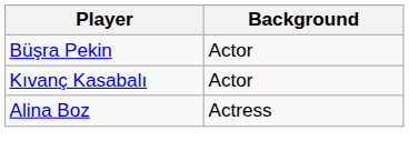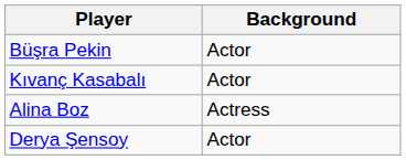 <table class="wikitable">
 <tr>
 <th width=160>Player</th>
 <th width=160>Background</th>
 </tr>
 <tr>
 <td><a href='#'>Büşra Pekin</a></td>
 <td>Actor</td>
 </tr>
 <tr>
 <td><a href='#'>Kıvanç Kasabalı</a></td>
 <td>Actor</td>
 </tr>
 <tr>
 <td><a href='#'>Alina Boz</a></td>
 <td>Actress</td>
 </tr>
+<tr>
+<td><a href='#'>Derya Şensoy</a></td>
+<td>Actor</td>
+</tr>
 </table>
